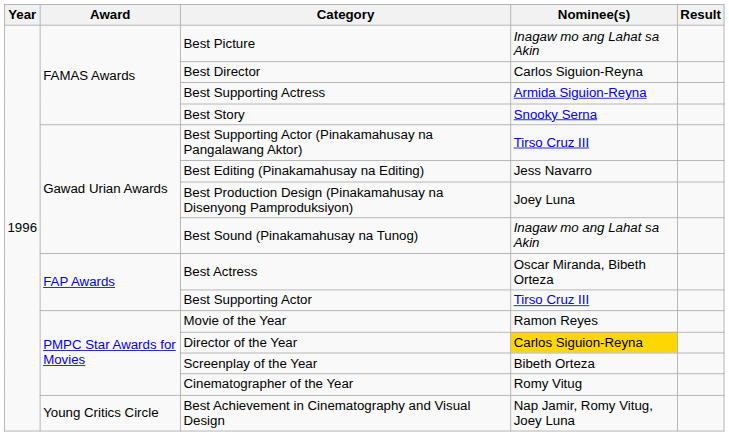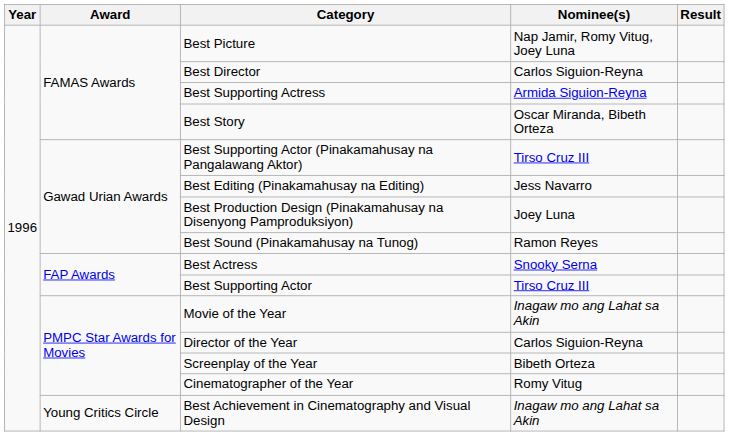 <table class="wikitable">
 <tr>
 <th>Year</th>
 <th>Award</th>
 <th>Category</th>
 <th>Nominee(s)</th>
 <th>Result</th>
 </tr>
 <tr>
 <td rowspan="15">1996</td>
 <td rowspan="4">FAMAS Awards</td>
 <td>Best Picture</td>
-<td><em>Inagaw mo ang Lahat sa Akin</em></td>
+<td>Nap Jamir, Romy Vitug, Joey Luna</td>
 <td></td>
 </tr>
 <tr>
 <td>Best Director</td>
 <td>Carlos Siguion-Reyna</td>
 <td></td>
 </tr>
 <tr>
 <td>Best Supporting Actress</td>
 <td><a href='#'>Armida Siguion-Reyna</a></td>
 <td></td>
 </tr>
 <tr>
 <td>Best Story</td>
-<td><a href='#'>Snooky Serna</a></td>
+<td>Oscar Miranda, Bibeth Orteza</td>
 <td></td>
 </tr>
 <tr>
 <td rowspan="4">Gawad Urian Awards</td>
 <td>Best Supporting Actor (Pinakamahusay na Pangalawang Aktor)</td>
 <td><a href='#'>Tirso Cruz III</a></td>
 <td></td>
 </tr>
 <tr>
 <td>Best Editing (Pinakamahusay na Editing)</td>
 <td>Jess Navarro</td>
 <td></td>
 </tr>
 <tr>
 <td>Best Production Design (Pinakamahusay na Disenyong Pamproduksiyon)</td>
 <td>Joey Luna</td>
 <td></td>
 </tr>
 <tr>
 <td>Best Sound (Pinakamahusay na Tunog)</td>
-<td><em>Inagaw mo ang Lahat sa Akin</em></td>
+<td>Ramon Reyes</td>
 <td></td>
 </tr>
 <tr>
 <td rowspan="2"><a href='#'>FAP Awards</a></td>
 <td>Best Actress</td>
-<td>Oscar Miranda, Bibeth Orteza</td>
+<td><a href='#'>Snooky Serna</a></td>
 <td></td>
 </tr>
 <tr>
 <td>Best Supporting Actor</td>
 <td><a href='#'>Tirso Cruz III</a></td>
 <td></td>
 </tr>
 <tr>
 <td rowspan="4"><a href='#'>PMPC Star Awards for Movies</a></td>
 <td>Movie of the Year</td>
-<td>Ramon Reyes</td>
+<td><em>Inagaw mo ang Lahat sa Akin</em></td>
 <td></td>
 </tr>
 <tr>
 <td>Director of the Year</td>
-<td style="background: gold;">Carlos Siguion-Reyna</td>
+<td>Carlos Siguion-Reyna</td>
 <td></td>
 </tr>
 <tr>
 <td>Screenplay of the Year</td>
 <td>Bibeth Orteza</td>
 <td></td>
 </tr>
 <tr>
 <td>Cinematographer of the Year</td>
 <td>Romy Vitug</td>
 <td></td>
 </tr>
 <tr>
 <td>Young Critics Circle</td>
 <td>Best Achievement in Cinematography and Visual Design</td>
-<td>Nap Jamir, Romy Vitug, Joey Luna</td>
+<td><em>Inagaw mo ang Lahat sa Akin</em></td>
 <td></td>
 </tr>
 </table>
